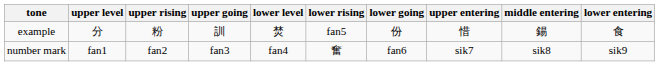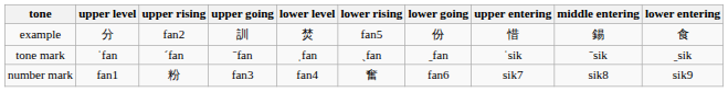 <table class="wikitable" style="text-align:center">
 <tr>
 <th>tone</th>
 <th>upper level</th>
 <th>upper rising</th>
 <th>upper going</th>
 <th>lower level</th>
 <th>lower rising</th>
 <th>lower going</th>
 <th>upper entering</th>
 <th>middle entering</th>
 <th>lower entering</th>
 </tr>
 <tr>
 <td>example</td>
 <td>分</td>
-<td>粉</td>
+<td>fan2</td>
 <td>訓</td>
 <td>焚</td>
 <td>fan5</td>
 <td>份</td>
 <td>惜</td>
 <td>錫</td>
 <td>食</td>
 </tr>
 <tr>
+<td>tone mark</td>
+<td>ˈfan</td>
+<td>ˊfan</td>
+<td>ˉfan</td>
+<td>ˌfan</td>
+<td>ˏfan</td>
+<td>ˍfan</td>
+<td>ˈsik</td>
+<td>ˉsik</td>
+<td>ˍsik</td>
+</tr>
+<tr>
 <td>number mark</td>
 <td>fan1</td>
-<td>fan2</td>
+<td>粉</td>
 <td>fan3</td>
 <td>fan4</td>
 <td>奮</td>
 <td>fan6</td>
 <td>sik7</td>
 <td>sik8</td>
 <td>sik9</td>
 </tr>
 </table>
